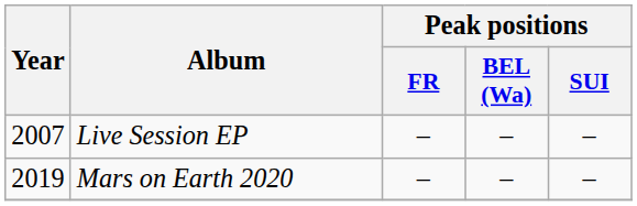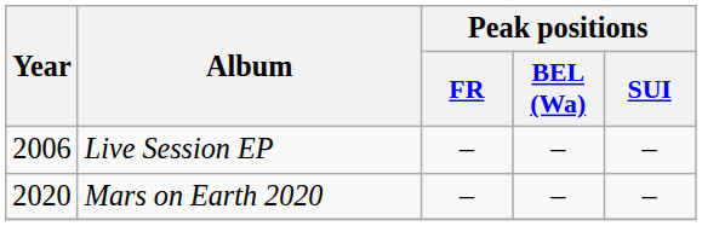 <table class="wikitable">
 <tr>
 <th align="center" rowspan="2" width="10">Year</th>
 <th align="center" rowspan="2" width="180">Album</th>
 <th align="center" colspan="3" width="30">Peak positions</th>
 </tr>
 <tr>
 <th scope="col" style="width:3em;font-size:90%;"><a href='#'>FR</a><br></th>
 <th scope="col" style="width:3em;font-size:90%;"><a href='#'>BEL <br>(Wa)</a><br></th>
 <th scope="col" style="width:3em;font-size:90%;"><a href='#'>SUI</a><br></th>
 </tr>
 <tr>
-<td align="center" rowspan="1">2007</td>
+<td align="center" rowspan="1">2006</td>
 <td><em>Live Session EP</em></td>
 <td align="center">–</td>
 <td align="center">–</td>
 <td align="center">–</td>
 </tr>
 <tr>
-<td align="center" rowspan="1">2019</td>
+<td align="center" rowspan="1">2020</td>
 <td><em>Mars on Earth 2020</em></td>
 <td align="center">–</td>
 <td align="center">–</td>
 <td align="center">–</td>
 </tr>
 <tr>
 </tr>
 </table>
